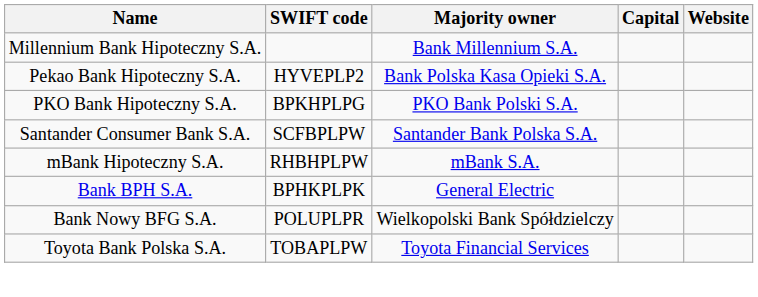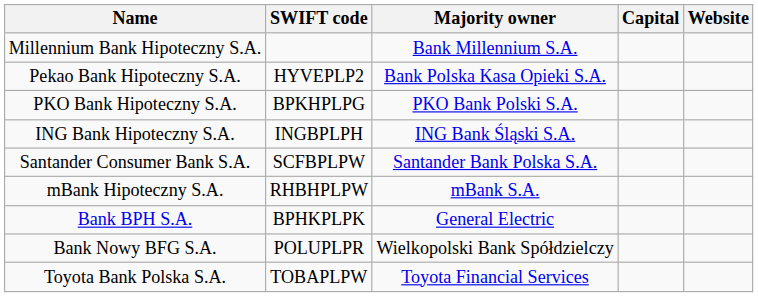 <table class="wikitable sortable" style="text-align:center">
 <tr>
 <th>Name</th>
 <th>SWIFT code</th>
 <th>Majority owner</th>
 <th>Capital</th>
 <th>Website</th>
 </tr>
 <tr>
 <td>Millennium Bank Hipoteczny S.A.</td>
 <td></td>
 <td><a href='#'>Bank Millennium S.A.</a></td>
 <td></td>
 <td></td>
 </tr>
 <tr>
 <td>Pekao Bank Hipoteczny S.A.</td>
 <td>HYVEPLP2</td>
 <td><a href='#'>Bank Polska Kasa Opieki S.A.</a></td>
 <td></td>
 <td></td>
 </tr>
 <tr>
 <td>PKO Bank Hipoteczny S.A.</td>
 <td>BPKHPLPG</td>
 <td><a href='#'>PKO Bank Polski S.A.</a></td>
+<td></td>
+<td></td>
+</tr>
+<tr>
+<td>ING Bank Hipoteczny S.A.</td>
+<td>INGBPLPH</td>
+<td><a href='#'>ING Bank Śląski S.A.</a></td>
 <td></td>
 <td></td>
 </tr>
 <tr>
 <td>Santander Consumer Bank S.A.</td>
 <td>SCFBPLPW</td>
 <td><a href='#'>Santander Bank Polska S.A.</a></td>
 <td></td>
 <td></td>
 </tr>
 <tr>
 <td>mBank Hipoteczny S.A.</td>
 <td>RHBHPLPW</td>
 <td><a href='#'>mBank S.A.</a></td>
 <td></td>
 <td></td>
 </tr>
 <tr>
 <td><a href='#'>Bank BPH S.A.</a></td>
 <td>BPHKPLPK</td>
 <td><a href='#'>General Electric</a></td>
 <td></td>
 <td></td>
 </tr>
 <tr>
 <td>Bank Nowy BFG S.A.</td>
 <td>POLUPLPR</td>
 <td>Wielkopolski Bank Spółdzielczy</td>
 <td></td>
 <td></td>
 </tr>
 <tr>
 <td>Toyota Bank Polska S.A.</td>
 <td>TOBAPLPW</td>
 <td><a href='#'>Toyota Financial Services</a></td>
 <td></td>
 <td></td>
 </tr>
 </table>
